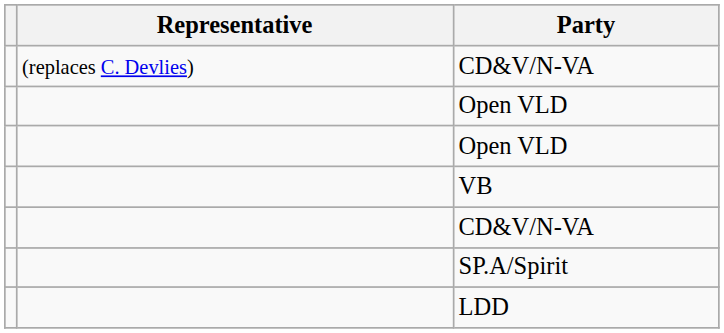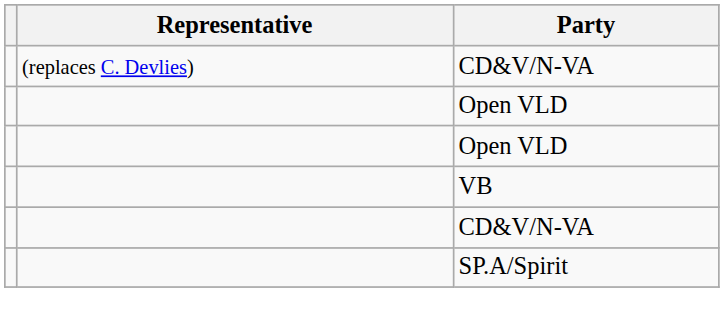 <table class="sortable wikitable" style="text-align:left; font-size:90%">
 <tr>
 <th></th>
 <th width="250">Representative</th>
 <th width="150">Party</th>
 </tr>
 <tr>
 <td></td>
 <td align=left> <small>(replaces <a href='#'>C. Devlies</a>)</small></td>
 <td>CD&V/N-VA</td>
 </tr>
 <tr>
 <td></td>
 <td align=left></td>
 <td>Open VLD</td>
 </tr>
 <tr>
 <td></td>
 <td align=left></td>
 <td>Open VLD</td>
 </tr>
 <tr>
 <td></td>
 <td align=left></td>
 <td>VB</td>
 </tr>
 <tr>
 <td></td>
 <td align=left></td>
 <td>CD&V/N-VA</td>
 </tr>
 <tr>
 <td></td>
 <td align=left></td>
 <td>SP.A/Spirit</td>
 </tr>
-<tr>
-<td></td>
-<td align=left></td>
-<td>LDD</td>
-</tr>
 </table>
